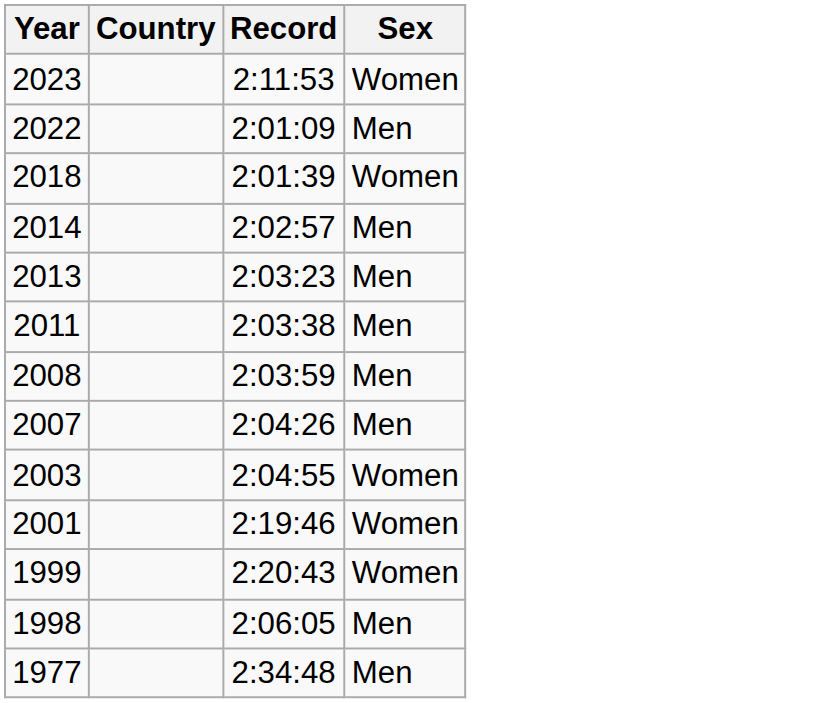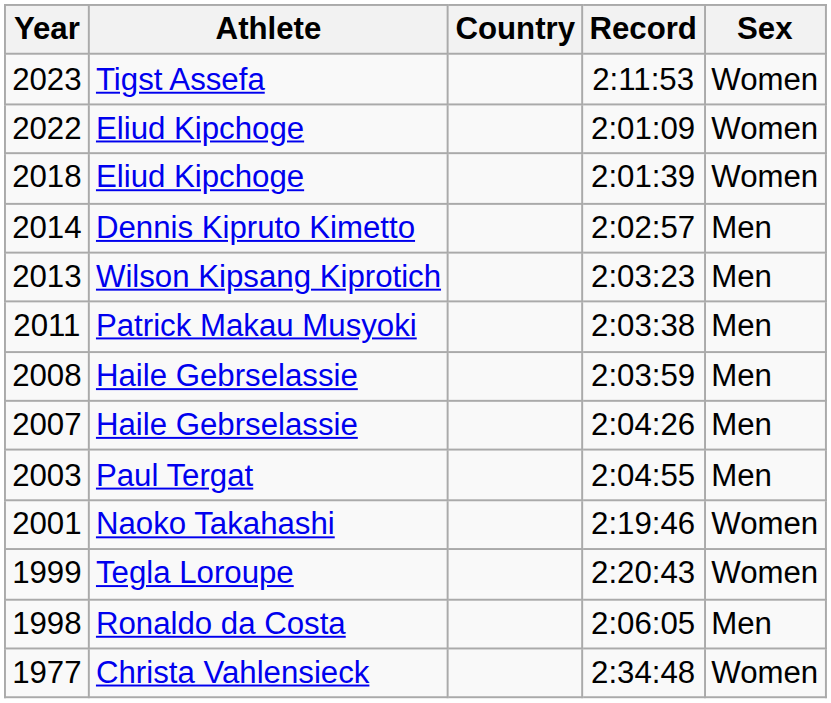 <table class="wikitable sortable">
 <tr>
 <th>Year</th>
+<th>Athlete</th>
 <th>Country</th>
 <th>Record</th>
 <th>Sex</th>
 </tr>
 <tr>
 <td style="text-align:center;">2023</td>
+<td style="text-align:left;"><a href='#'>Tigst Assefa</a></td>
 <td style="text-align:left;"></td>
 <td style="text-align:center;">2:11:53</td>
 <td>Women</td>
 </tr>
 <tr>
 <td style="text-align:center;">2022</td>
+<td style="text-align:left;"><a href='#'>Eliud Kipchoge</a></td>
 <td style="text-align:left;"></td>
 <td style="text-align:center;">2:01:09</td>
-<td>Men</td>
+<td>Women</td>
 </tr>
 <tr>
 <td style="text-align:center;">2018</td>
+<td style="text-align:left;"><a href='#'>Eliud Kipchoge</a></td>
 <td style="text-align:left;"></td>
 <td style="text-align:center;">2:01:39</td>
 <td>Women</td>
 </tr>
 <tr>
 <td style="text-align:center;">2014</td>
+<td style="text-align:left;"><a href='#'>Dennis Kipruto Kimetto</a></td>
 <td style="text-align:left;"></td>
 <td style="text-align:center;">2:02:57</td>
 <td>Men</td>
 </tr>
 <tr>
 <td style="text-align:center;">2013</td>
+<td style="text-align:left;"><a href='#'>Wilson Kipsang Kiprotich</a></td>
 <td style="text-align:left;"></td>
 <td style="text-align:center;">2:03:23</td>
 <td>Men</td>
 </tr>
 <tr>
 <td style="text-align:center;">2011</td>
+<td style="text-align:left;"><a href='#'>Patrick Makau Musyoki</a></td>
 <td style="text-align:left;"></td>
 <td style="text-align:center;">2:03:38</td>
 <td>Men</td>
 </tr>
 <tr>
 <td style="text-align:center;">2008</td>
+<td style="text-align:left;"><a href='#'>Haile Gebrselassie</a></td>
 <td style="text-align:left;"></td>
 <td style="text-align:center;">2:03:59</td>
 <td>Men</td>
 </tr>
 <tr>
 <td style="text-align:center;">2007</td>
+<td style="text-align:left;"><a href='#'>Haile Gebrselassie</a></td>
 <td style="text-align:left;"></td>
 <td style="text-align:center;">2:04:26</td>
 <td>Men</td>
 </tr>
 <tr>
 <td style="text-align:center;">2003</td>
+<td style="text-align:left;"><a href='#'>Paul Tergat</a></td>
 <td style="text-align:left;"></td>
 <td style="text-align:center;">2:04:55</td>
-<td>Women</td>
+<td>Men</td>
 </tr>
 <tr>
 <td style="text-align:center;">2001</td>
+<td style="text-align:left;"><a href='#'>Naoko Takahashi</a></td>
 <td style="text-align:left;"></td>
 <td style="text-align:center;">2:19:46</td>
 <td>Women</td>
 </tr>
 <tr>
 <td style="text-align:center;">1999</td>
+<td style="text-align:left;"><a href='#'>Tegla Loroupe</a></td>
 <td style="text-align:left;"></td>
 <td style="text-align:center;">2:20:43</td>
 <td>Women</td>
 </tr>
 <tr>
 <td style="text-align:center;">1998</td>
+<td style="text-align:left;"><a href='#'>Ronaldo da Costa</a></td>
 <td style="text-align:left;"></td>
 <td style="text-align:center;">2:06:05</td>
 <td>Men</td>
 </tr>
 <tr>
 <td style="text-align:center;">1977</td>
+<td style="text-align:left;"><a href='#'>Christa Vahlensieck</a></td>
 <td style="text-align:left;"></td>
 <td style="text-align:center;">2:34:48</td>
-<td>Men</td>
+<td>Women</td>
 </tr>
 </table>
